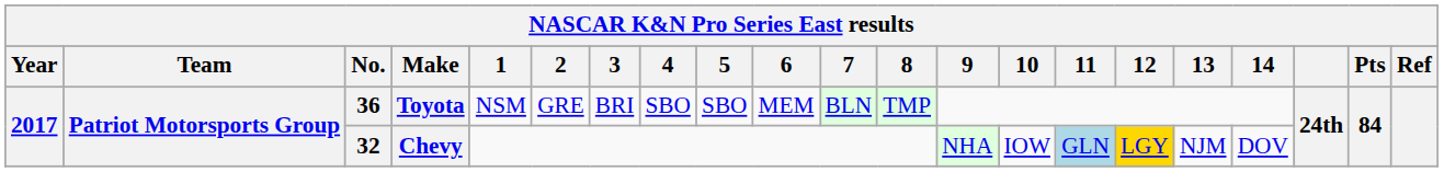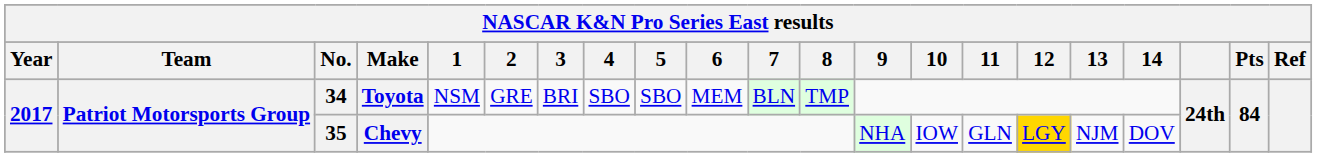 <table class="wikitable" style="text-align:center; font-size:75%">
 <tr>
 <th colspan=21><a href='#'>NASCAR K&N Pro Series East</a> results</th>
 </tr>
 <tr>
 <th>Year</th>
 <th>Team</th>
 <th>No.</th>
 <th>Make</th>
 <th>1</th>
 <th>2</th>
 <th>3</th>
 <th>4</th>
 <th>5</th>
 <th>6</th>
 <th>7</th>
 <th>8</th>
 <th>9</th>
 <th>10</th>
 <th>11</th>
 <th>12</th>
 <th>13</th>
 <th>14</th>
 <th></th>
 <th>Pts</th>
 <th>Ref</th>
 </tr>
 <tr>
 <th rowspan=2><a href='#'>2017</a></th>
 <th rowspan=2><a href='#'>Patriot Motorsports Group</a></th>
-<th>36</th>
+<th>34</th>
 <th><a href='#'>Toyota</a></th>
 <td><a href='#'>NSM</a></td>
 <td><a href='#'>GRE</a></td>
 <td><a href='#'>BRI</a></td>
 <td><a href='#'>SBO</a></td>
 <td><a href='#'>SBO</a></td>
 <td><a href='#'>MEM</a></td>
 <td style="background:#DFFFDF;"><a href='#'>BLN</a><br></td>
 <td style="background:#DFFFDF;"><a href='#'>TMP</a><br></td>
 <td colspan=6></td>
 <th rowspan=2>24th</th>
 <th rowspan=2>84</th>
 <th rowspan=2></th>
 </tr>
 <tr>
-<th>32</th>
+<th>35</th>
 <th><a href='#'>Chevy</a></th>
 <td colspan=8></td>
 <td style="background:#DFFFDF;"><a href='#'>NHA</a><br></td>
 <td><a href='#'>IOW</a></td>
-<td style="background: lightblue;"><a href='#'>GLN</a></td>
+<td><a href='#'>GLN</a></td>
 <td style="background: gold;"><a href='#'>LGY</a></td>
 <td><a href='#'>NJM</a></td>
 <td><a href='#'>DOV</a></td>
 </tr>
 </table>
